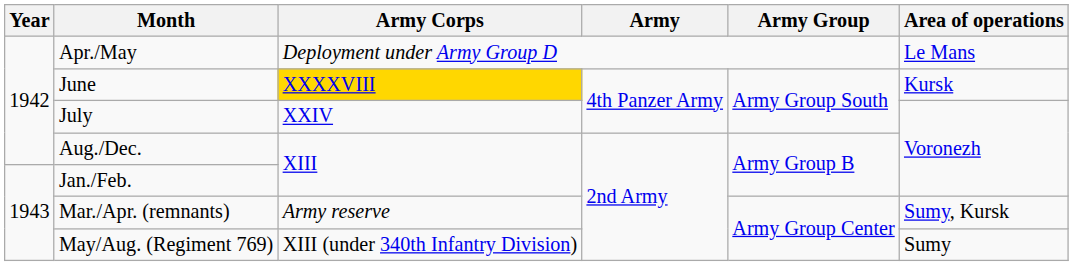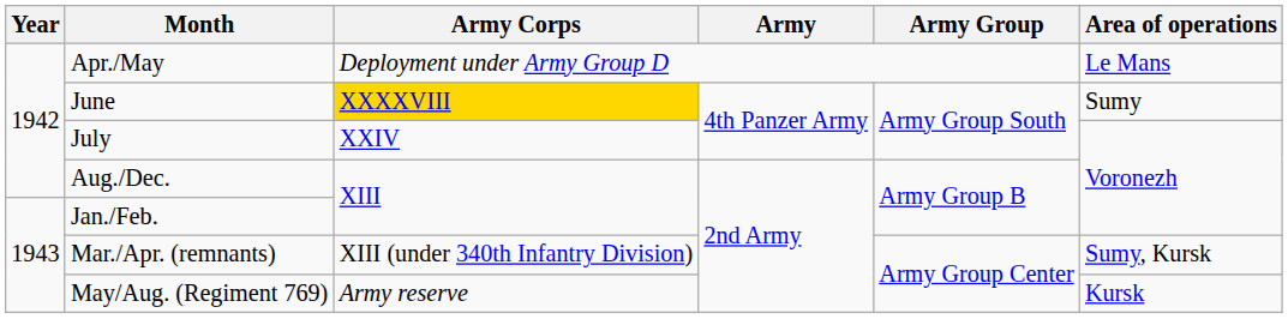 <table class="wikitable">
 <tr>
 <th>Year</th>
 <th>Month</th>
 <th>Army Corps</th>
 <th>Army</th>
 <th>Army Group</th>
 <th>Area of operations</th>
 </tr>
 <tr>
 <td rowspan="4">1942</td>
 <td>Apr./May</td>
 <td colspan="3"><em>Deployment under <a href='#'>Army Group D</a></em></td>
 <td><a href='#'>Le Mans</a></td>
 </tr>
 <tr>
 <td>June</td>
 <td style="background: gold;"><a href='#'>XXXXVIII</a></td>
 <td rowspan="2"><a href='#'>4th Panzer Army</a></td>
 <td rowspan="2"><a href='#'>Army Group South</a></td>
-<td><a href='#'>Kursk</a></td>
+<td>Sumy</td>
 </tr>
 <tr>
 <td>July</td>
 <td><a href='#'>XXIV</a></td>
 <td rowspan="3"><a href='#'>Voronezh</a></td>
 </tr>
 <tr>
 <td>Aug./Dec.</td>
 <td rowspan="2"><a href='#'>XIII</a></td>
 <td rowspan="4"><a href='#'>2nd Army</a></td>
 <td rowspan="2"><a href='#'>Army Group B</a></td>
 </tr>
 <tr>
 <td rowspan="3">1943</td>
 <td>Jan./Feb.</td>
 </tr>
 <tr>
 <td>Mar./Apr. (remnants)</td>
-<td><em>Army reserve</em></td>
+<td>XIII (under <a href='#'>340th Infantry Division</a>)</td>
 <td rowspan="2"><a href='#'>Army Group Center</a></td>
 <td><a href='#'>Sumy</a>, Kursk</td>
 </tr>
 <tr>
 <td>May/Aug. (Regiment 769)</td>
-<td>XIII (under <a href='#'>340th Infantry Division</a>)</td>
-<td>Sumy</td>
+<td><em>Army reserve</em></td>
+<td><a href='#'>Kursk</a></td>
 </tr>
 </table>
